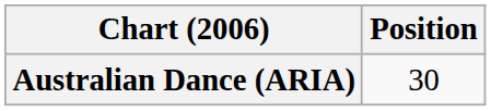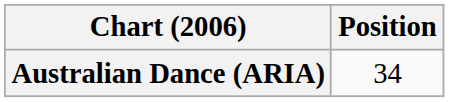 <table class="wikitable plainrowheaders">
 <tr>
 <th>Chart (2006)</th>
 <th>Position</th>
 </tr>
 <tr>
 <th scope="row">Australian Dance (ARIA)</th>
-<td style="text-align:center;">30</td>
+<td style="text-align:center;">34</td>
 </tr>
 </table>
